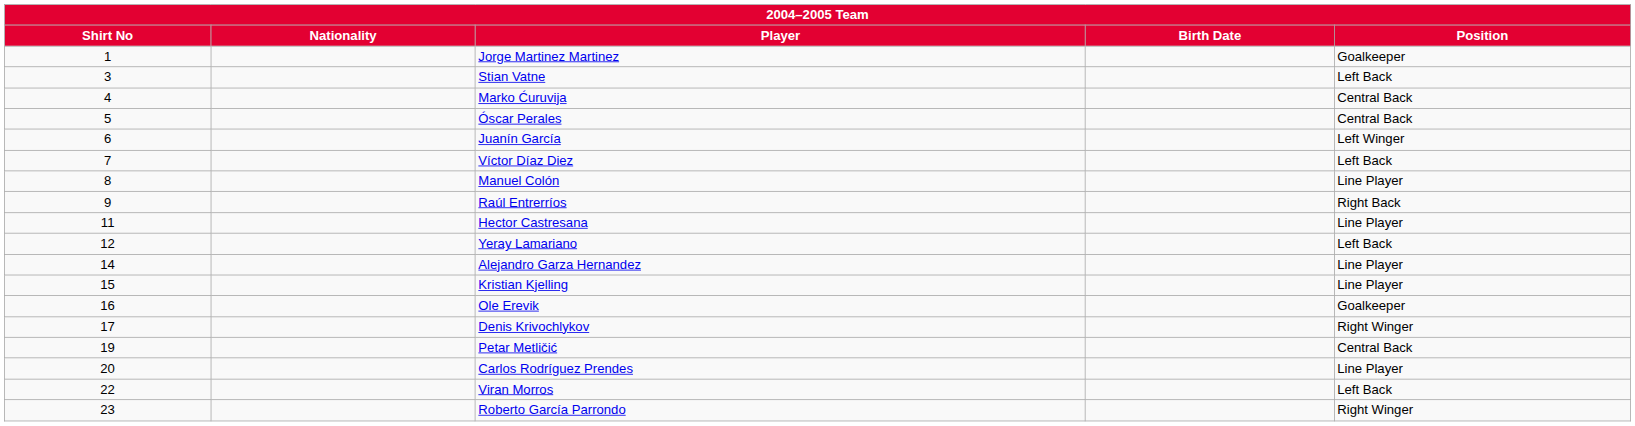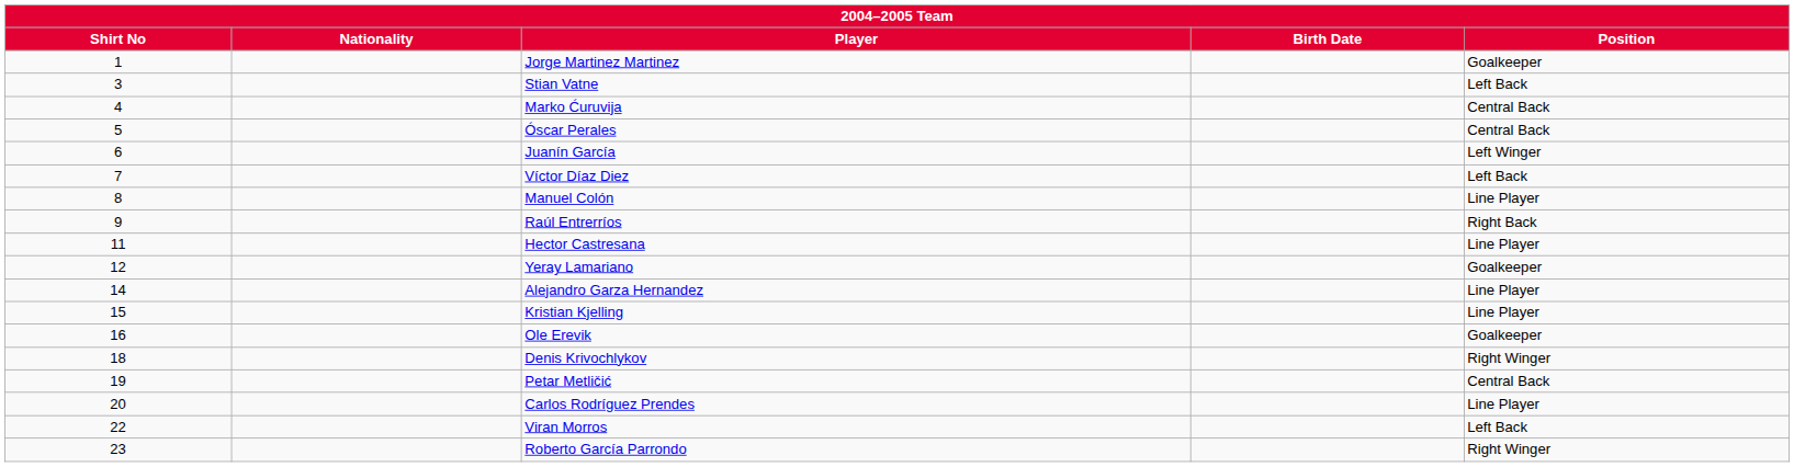 <table class="wikitable collapsible collapsed" style="width:100%;">
 <tr>
 <th colspan=5 style="background-color:#E30032;color:#FFFFFF;text-align:center;"> <strong>2004–2005 Team</strong></th>
 </tr>
 <tr>
 <th style="color:#FFFFFF; background:#E30032">Shirt No</th>
 <th style="color:#FFFFFF; background:#E30032">Nationality</th>
 <th style="color:#FFFFFF; background:#E30032">Player</th>
 <th style="color:#FFFFFF; background:#E30032">Birth Date</th>
 <th style="color:#FFFFFF; background:#E30032">Position</th>
 </tr>
 <tr>
 <td align=center>1</td>
 <td></td>
 <td><a href='#'>Jorge Martinez Martinez</a></td>
 <td></td>
 <td>Goalkeeper</td>
 </tr>
 <tr>
 <td align=center>3</td>
 <td></td>
 <td><a href='#'>Stian Vatne</a></td>
 <td></td>
 <td>Left Back</td>
 </tr>
 <tr>
 <td align=center>4</td>
 <td></td>
 <td><a href='#'>Marko Ćuruvija</a></td>
 <td></td>
 <td>Central Back</td>
 </tr>
 <tr>
 <td align=center>5</td>
 <td></td>
 <td><a href='#'>Óscar Perales</a></td>
 <td></td>
 <td>Central Back</td>
 </tr>
 <tr>
 <td align=center>6</td>
 <td></td>
 <td><a href='#'>Juanín García</a></td>
 <td></td>
 <td>Left Winger</td>
 </tr>
 <tr>
 <td align=center>7</td>
 <td></td>
 <td><a href='#'>Víctor Díaz Diez</a></td>
 <td></td>
 <td>Left Back</td>
 </tr>
 <tr>
 <td align=center>8</td>
 <td></td>
 <td><a href='#'>Manuel Colón</a></td>
 <td></td>
 <td>Line Player</td>
 </tr>
 <tr>
 <td align=center>9</td>
 <td></td>
 <td><a href='#'>Raúl Entrerríos</a></td>
 <td></td>
 <td>Right Back</td>
 </tr>
 <tr>
 <td align=center>11</td>
 <td></td>
 <td><a href='#'>Hector Castresana</a></td>
 <td></td>
 <td>Line Player</td>
 </tr>
 <tr>
 <td align=center>12</td>
 <td></td>
 <td><a href='#'>Yeray Lamariano</a></td>
 <td></td>
-<td>Left Back</td>
+<td>Goalkeeper</td>
 </tr>
 <tr>
 <td align=center>14</td>
 <td></td>
 <td><a href='#'>Alejandro Garza Hernandez</a></td>
 <td></td>
 <td>Line Player</td>
 </tr>
 <tr>
 <td align=center>15</td>
 <td></td>
 <td><a href='#'>Kristian Kjelling</a></td>
 <td></td>
 <td>Line Player</td>
 </tr>
 <tr>
 <td align=center>16</td>
 <td></td>
 <td><a href='#'>Ole Erevik</a></td>
 <td></td>
 <td>Goalkeeper</td>
 </tr>
 <tr>
-<td align=center>17</td>
+<td align=center>18</td>
 <td></td>
 <td><a href='#'>Denis Krivochlykov</a></td>
 <td></td>
 <td>Right Winger</td>
 </tr>
 <tr>
 <td align=center>19</td>
 <td></td>
 <td><a href='#'>Petar Metličić</a></td>
 <td></td>
 <td>Central Back</td>
 </tr>
 <tr>
 <td align=center>20</td>
 <td></td>
 <td><a href='#'>Carlos Rodríguez Prendes</a></td>
 <td></td>
 <td>Line Player</td>
 </tr>
 <tr>
 <td align=center>22</td>
 <td></td>
 <td><a href='#'>Viran Morros</a></td>
 <td></td>
 <td>Left Back</td>
 </tr>
 <tr>
 <td align=center>23</td>
 <td></td>
 <td><a href='#'>Roberto García Parrondo</a></td>
 <td></td>
 <td>Right Winger</td>
 </tr>
 </table>
